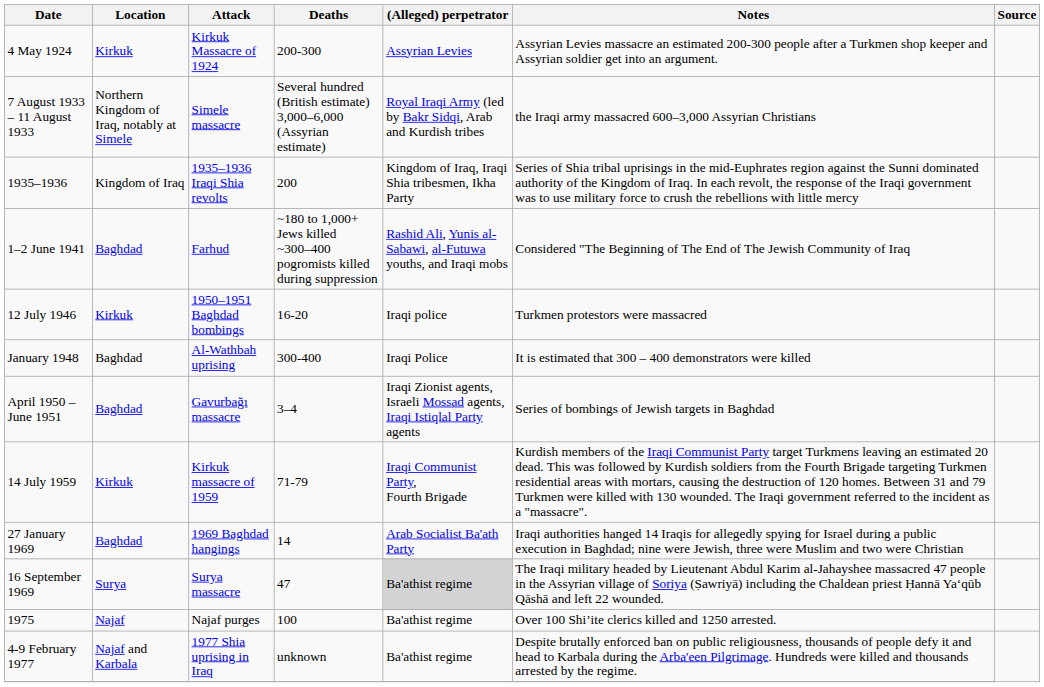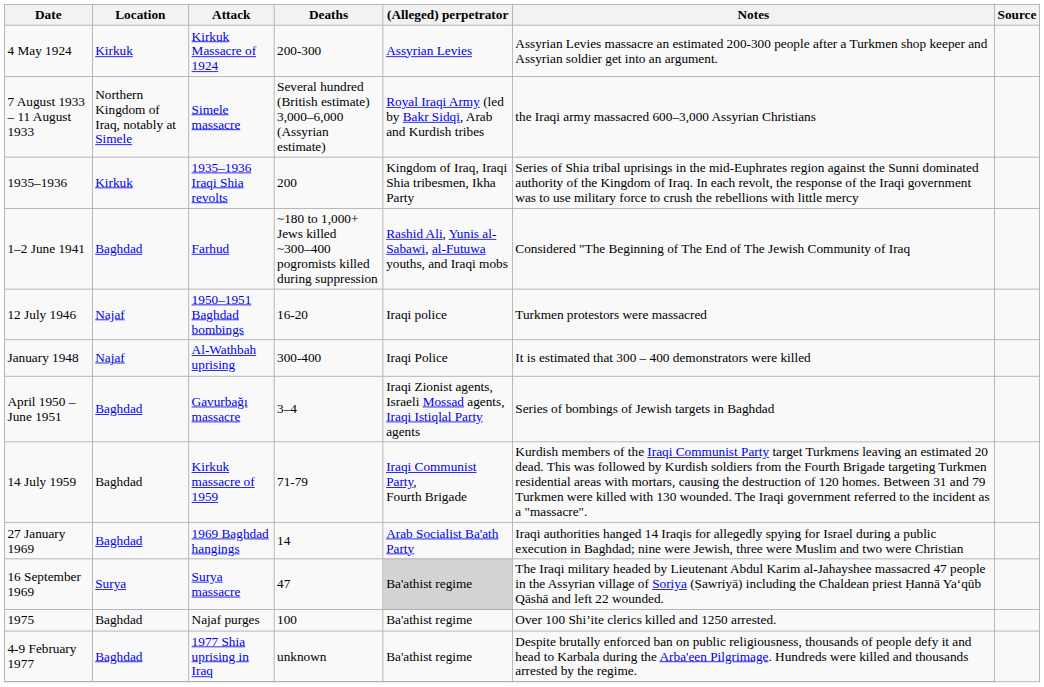 <table class="sortable wikitable">
 <tr>
 <th>Date</th>
 <th>Location</th>
 <th>Attack</th>
 <th>Deaths</th>
 <th>(Alleged) perpetrator</th>
 <th>Notes</th>
 <th>Source</th>
 </tr>
 <tr>
 <td>4 May 1924</td>
 <td> <a href='#'>Kirkuk</a></td>
 <td><a href='#'>Kirkuk Massacre of 1924</a></td>
 <td>200-300</td>
 <td><a href='#'>Assyrian Levies</a></td>
 <td>Assyrian Levies massacre an estimated 200-300 people after a Turkmen shop keeper and Assyrian soldier get into an argument.</td>
 <td></td>
 </tr>
 <tr>
 <td>7 August 1933 – 11 August 1933</td>
 <td> Northern Kingdom of Iraq, notably at <a href='#'>Simele</a></td>
 <td><a href='#'>Simele massacre</a></td>
 <td>Several hundred (British estimate)<br>3,000–6,000 (Assyrian estimate)</td>
 <td> <a href='#'>Royal Iraqi Army</a> (led by <a href='#'>Bakr Sidqi</a>, Arab and Kurdish tribes</td>
 <td>the Iraqi army massacred 600–3,000 Assyrian Christians</td>
 <td></td>
 </tr>
 <tr>
 <td>1935–1936</td>
-<td> Kingdom of Iraq</td>
+<td> <a href='#'>Kirkuk</a></td>
 <td><a href='#'>1935–1936 Iraqi Shia revolts</a></td>
 <td>200</td>
 <td>Kingdom of Iraq, Iraqi Shia tribesmen, Ikha Party</td>
 <td>Series of Shia tribal uprisings in the mid-Euphrates region against the Sunni dominated authority of the Kingdom of Iraq. In each revolt, the response of the Iraqi government was to use military force to crush the rebellions with little mercy</td>
 <td></td>
 </tr>
 <tr>
 <td>1–2 June 1941</td>
 <td> <a href='#'>Baghdad</a></td>
 <td><a href='#'>Farhud</a></td>
 <td>~180 to 1,000+ Jews killed<br>~300–400 pogromists killed during suppression</td>
 <td><a href='#'>Rashid Ali</a>, <a href='#'>Yunis al-Sabawi</a>, <a href='#'>al-Futuwa</a> youths, and Iraqi mobs</td>
 <td>Considered "The Beginning of The End of The Jewish Community of Iraq</td>
 <td></td>
 </tr>
 <tr>
 <td>12 July 1946</td>
-<td> <a href='#'>Kirkuk</a></td>
+<td> <a href='#'>Najaf</a></td>
 <td><a href='#'>1950–1951 Baghdad bombings</a></td>
 <td>16-20</td>
 <td>Iraqi police</td>
 <td>Turkmen protestors were massacred</td>
 <td></td>
 </tr>
 <tr>
 <td>January 1948</td>
-<td> Baghdad</td>
+<td> <a href='#'>Najaf</a></td>
 <td><a href='#'>Al-Wathbah uprising</a></td>
 <td>300-400</td>
 <td> Iraqi Police</td>
 <td>It is estimated that 300 – 400 demonstrators were killed</td>
 <td></td>
 </tr>
 <tr>
 <td>April 1950 – June 1951</td>
 <td> <a href='#'>Baghdad</a></td>
 <td><a href='#'>Gavurbağı massacre</a></td>
 <td>3–4</td>
 <td>Iraqi Zionist agents,<br> Israeli <a href='#'>Mossad</a> agents,<br> <a href='#'>Iraqi Istiqlal Party</a> agents</td>
 <td>Series of bombings of Jewish targets in Baghdad</td>
 <td></td>
 </tr>
 <tr>
 <td>14 July 1959</td>
-<td> <a href='#'>Kirkuk</a></td>
+<td> Baghdad</td>
 <td><a href='#'>Kirkuk massacre of 1959</a></td>
 <td>71-79</td>
 <td> <a href='#'>Iraqi Communist Party</a>,<br> Fourth Brigade</td>
 <td>Kurdish members of the <a href='#'>Iraqi Communist Party</a> target Turkmens leaving an estimated 20 dead. This was followed by Kurdish soldiers from the Fourth Brigade targeting Turkmen residential areas with mortars, causing the destruction of 120 homes. Between 31 and 79 Turkmen were killed with 130 wounded. The Iraqi government referred to the incident as a "massacre".</td>
 <td></td>
 </tr>
 <tr>
 <td>27 January 1969</td>
 <td> <a href='#'>Baghdad</a></td>
 <td><a href='#'>1969 Baghdad hangings</a></td>
 <td>14</td>
 <td> <a href='#'>Arab Socialist Ba'ath Party</a></td>
 <td>Iraqi authorities hanged 14 Iraqis for allegedly spying for Israel during a public execution in Baghdad; nine were Jewish, three were Muslim and two were Christian</td>
 <td></td>
 </tr>
 <tr>
 <td>16 September 1969</td>
 <td> <a href='#'>Surya</a></td>
 <td><a href='#'>Surya massacre</a></td>
 <td>47</td>
 <td style="background: lightgrey;"> Ba'athist regime</td>
 <td>The Iraqi military headed by Lieutenant Abdul Karim al-Jahayshee massacred 47 people in the Assyrian village of <a href='#'>Soriya</a> (Ṣawriyā) including the Chaldean priest Ḥannā Yaʻqūb Qāshā and left 22 wounded.</td>
 <td></td>
 </tr>
 <tr>
 <td>1975</td>
-<td> <a href='#'>Najaf</a></td>
+<td> Baghdad</td>
 <td>Najaf purges</td>
 <td>100</td>
 <td> Ba'athist regime</td>
 <td>Over 100 Shi’ite clerics killed and 1250 arrested.</td>
 <td></td>
 </tr>
 <tr>
 <td>4-9 February 1977</td>
-<td> <a href='#'>Najaf</a> and <a href='#'>Karbala</a></td>
+<td> <a href='#'>Baghdad</a></td>
 <td><a href='#'>1977 Shia uprising in Iraq</a></td>
 <td>unknown</td>
 <td> Ba'athist regime</td>
 <td>Despite brutally enforced ban on public religiousness, thousands of people defy it and head to Karbala during the <a href='#'>Arba'een Pilgrimage</a>. Hundreds were killed and thousands arrested by the regime.</td>
 </tr>
 <tr>
 </tr>
 </table>
